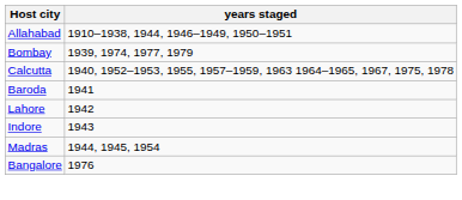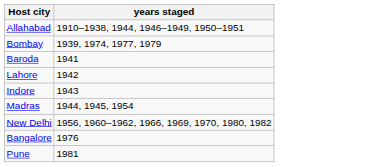 <table class="wikitable">
 <tr>
 <th>Host city</th>
 <th>years staged</th>
 </tr>
 <tr>
 <td><a href='#'>Allahabad</a></td>
 <td>1910–1938, 1944, 1946–1949, 1950–1951</td>
 </tr>
 <tr>
 <td><a href='#'>Bombay</a></td>
 <td>1939, 1974, 1977, 1979</td>
-</tr>
-<tr>
-<td><a href='#'>Calcutta</a></td>
-<td>1940, 1952–1953, 1955, 1957–1959, 1963 1964–1965, 1967, 1975, 1978</td>
 </tr>
 <tr>
 <td><a href='#'>Baroda</a></td>
 <td>1941</td>
 </tr>
 <tr>
 <td><a href='#'>Lahore</a></td>
 <td>1942</td>
 </tr>
 <tr>
 <td><a href='#'>Indore</a></td>
 <td>1943</td>
 </tr>
 <tr>
 <td><a href='#'>Madras</a></td>
 <td>1944, 1945, 1954</td>
 </tr>
 <tr>
+<td><a href='#'>New Delhi</a></td>
+<td>1956, 1960–1962, 1966, 1969, 1970, 1980, 1982</td>
+</tr>
+<tr>
 <td><a href='#'>Bangalore</a></td>
 <td>1976</td>
 </tr>
+<tr>
+<td><a href='#'>Pune</a></td>
+<td>1981</td>
+</tr>
 </table>
